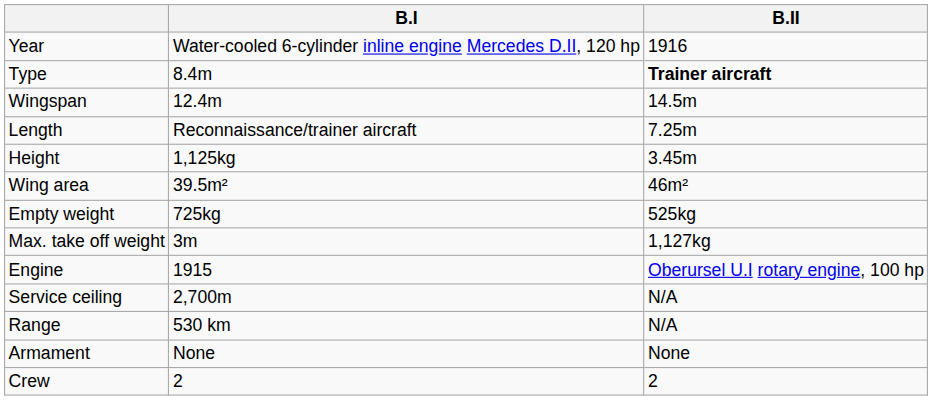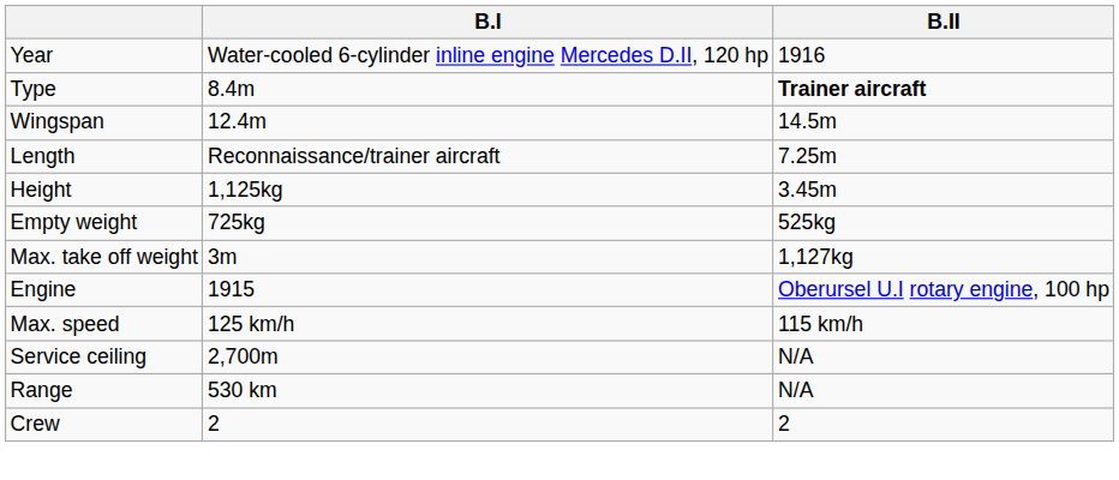 <table class="wikitable">
 <tr>
 <th></th>
 <th>B.I</th>
 <th>B.II</th>
 </tr>
 <tr>
 <td>Year</td>
 <td>Water-cooled 6-cylinder <a href='#'>inline engine</a> <a href='#'>Mercedes D.II</a>, 120 hp</td>
 <td>1916</td>
 </tr>
 <tr>
 <td>Type</td>
 <td>8.4m</td>
 <td><strong>Trainer aircraft</strong></td>
 </tr>
 <tr>
 <td>Wingspan</td>
 <td>12.4m</td>
 <td>14.5m</td>
 </tr>
 <tr>
 <td>Length</td>
 <td>Reconnaissance/trainer aircraft</td>
 <td>7.25m</td>
 </tr>
 <tr>
 <td>Height</td>
 <td>1,125kg</td>
 <td>3.45m</td>
 </tr>
 <tr>
-<td>Wing area</td>
-<td>39.5m²</td>
-<td>46m²</td>
-</tr>
-<tr>
 <td>Empty weight</td>
 <td>725kg</td>
 <td>525kg</td>
 </tr>
 <tr>
 <td>Max. take off weight</td>
 <td>3m</td>
 <td>1,127kg</td>
 </tr>
 <tr>
 <td>Engine</td>
 <td>1915</td>
 <td><a href='#'>Oberursel U.I</a> <a href='#'>rotary engine</a>, 100 hp</td>
 </tr>
 <tr>
+<td>Max. speed</td>
+<td>125 km/h</td>
+<td>115 km/h</td>
+</tr>
+<tr>
 <td>Service ceiling</td>
 <td>2,700m</td>
 <td>N/A</td>
 </tr>
 <tr>
 <td>Range</td>
 <td>530 km</td>
 <td>N/A</td>
 </tr>
 <tr>
-<td>Armament</td>
-<td>None</td>
-<td>None</td>
-</tr>
-<tr>
 <td>Crew</td>
 <td>2</td>
 <td>2</td>
 </tr>
 </table>
